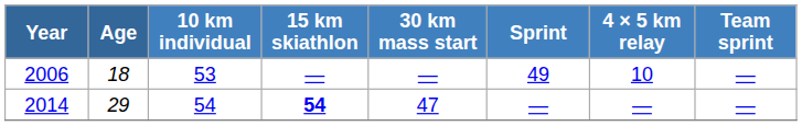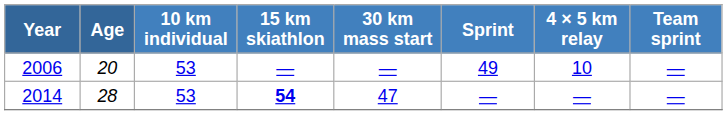 <table class="wikitable" style="font-size:95%; text-align:center; border:grey solid 1px; border-collapse:collapse; background:#ffffff;">
 <tr>
 <th style="background-color:#369; color:white; width:60px;"> Year </th>
 <th style="background-color:#369; color:white; width:40px;"> Age </th>
 <th style="background-color:#4180be; color:white; width:75px;"> 10 km <br> individual </th>
 <th style="background-color:#4180be; color:white; width:75px;"> 15 km <br> skiathlon </th>
 <th style="background-color:#4180be; color:white; width:75px;"> 30 km <br> mass start </th>
 <th style="background-color:#4180be; color:white; width:75px;"> Sprint </th>
 <th style="background-color:#4180be; color:white; width:75px;"> 4 × 5 km <br> relay </th>
 <th style="background-color:#4180be; color:white; width:75px;"> Team <br> sprint </th>
 </tr>
 <tr>
 <td><a href='#'>2006</a></td>
-<td><em>18</em></td>
+<td><em>20</em></td>
 <td><a href='#'>53</a></td>
 <td><a href='#'>—</a></td>
 <td><a href='#'>—</a></td>
 <td><a href='#'>49</a></td>
 <td><a href='#'>10</a></td>
 <td><a href='#'>—</a></td>
 </tr>
 <tr>
 <td><a href='#'>2014</a></td>
-<td><em>29</em></td>
-<td><a href='#'>54</a></td>
+<td><em>28</em></td>
+<td><a href='#'>53</a></td>
 <td><strong><a href='#'>54</a></strong></td>
 <td><a href='#'>47</a></td>
 <td><a href='#'>—</a></td>
 <td><a href='#'>—</a></td>
 <td><a href='#'>—</a></td>
 </tr>
 <tr>
 </tr>
 </table>
